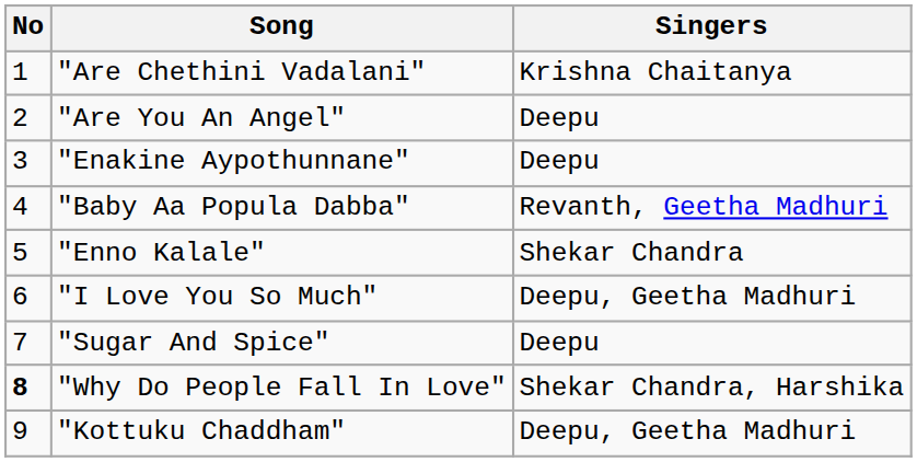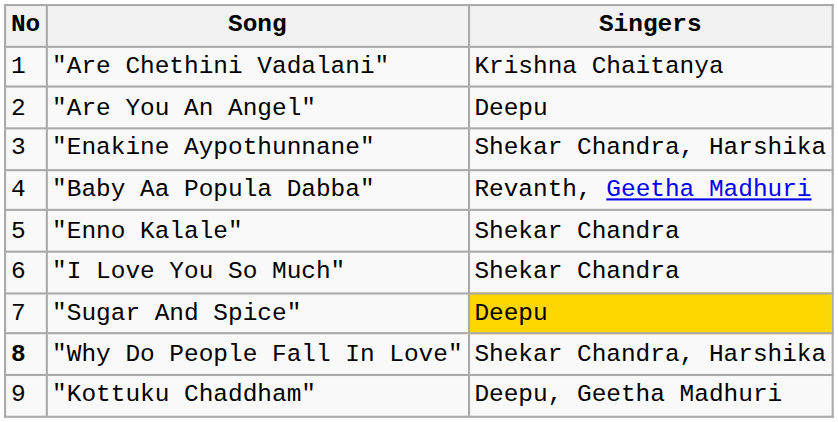 <table class="wikitable" style="font-size:90%;">
 <tr>
 <th>No</th>
 <th>Song</th>
 <th>Singers</th>
 </tr>
 <tr>
 <td>1</td>
 <td>"Are Chethini Vadalani"</td>
 <td>Krishna Chaitanya</td>
 </tr>
 <tr>
 <td>2</td>
 <td>"Are You An Angel"</td>
 <td>Deepu</td>
 </tr>
 <tr>
 <td>3</td>
 <td>"Enakine Aypothunnane"</td>
-<td>Deepu</td>
+<td>Shekar Chandra, Harshika</td>
 </tr>
 <tr>
 <td>4</td>
 <td>"Baby Aa Popula Dabba"</td>
 <td>Revanth, <a href='#'>Geetha Madhuri</a></td>
 </tr>
 <tr>
 <td>5</td>
 <td>"Enno Kalale"</td>
 <td>Shekar Chandra</td>
 </tr>
 <tr>
 <td>6</td>
 <td>"I Love You So Much"</td>
-<td>Deepu, Geetha Madhuri</td>
+<td>Shekar Chandra</td>
 </tr>
 <tr>
 <td>7</td>
 <td>"Sugar And Spice"</td>
-<td>Deepu</td>
+<td style="background: gold;">Deepu</td>
 </tr>
 <tr>
 <td><strong>8</strong></td>
 <td>"Why Do People Fall In Love"</td>
 <td>Shekar Chandra, Harshika</td>
 </tr>
 <tr>
 <td>9</td>
 <td>"Kottuku Chaddham"</td>
 <td>Deepu, Geetha Madhuri</td>
 </tr>
 </table>
